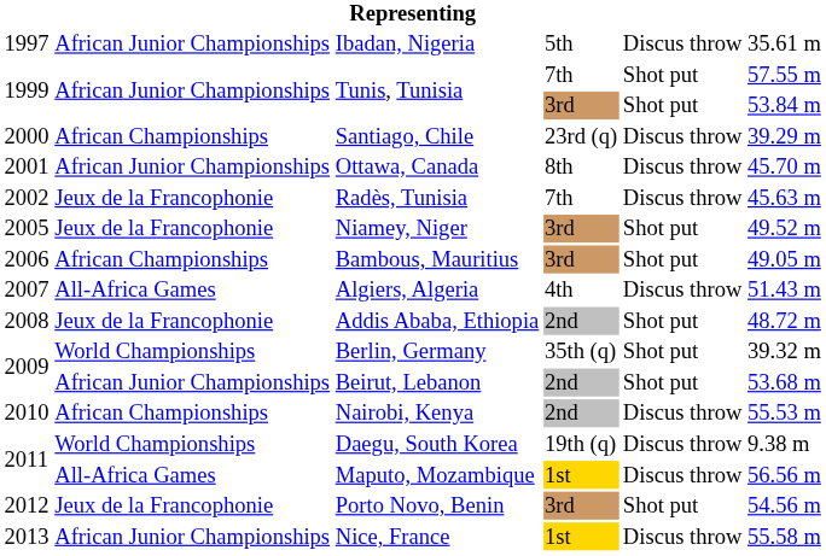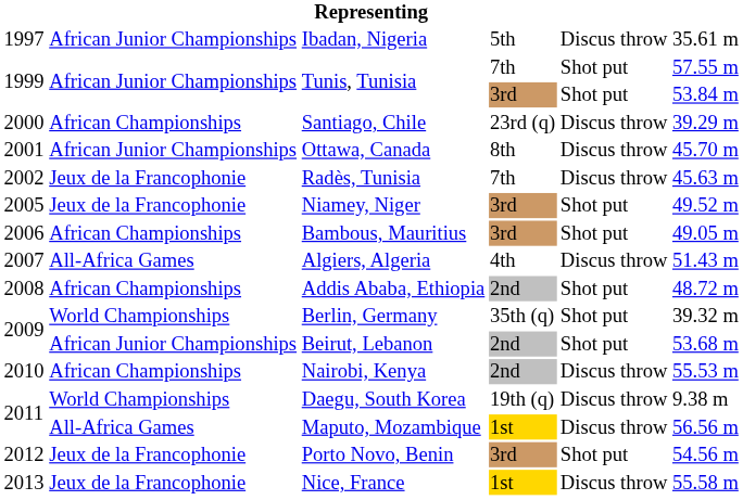 <table>
 <tr>
 <th colspan="6">Representing </th>
 </tr>
 <tr>
 <td>1997</td>
 <td><a href='#'>African Junior Championships</a></td>
 <td><a href='#'>Ibadan, Nigeria</a></td>
 <td>5th</td>
 <td>Discus throw</td>
 <td>35.61 m</td>
 </tr>
 <tr>
 <td rowspan=2>1999</td>
 <td rowspan=2><a href='#'>African Junior Championships</a></td>
 <td rowspan=2><a href='#'>Tunis</a>, <a href='#'>Tunisia</a></td>
 <td>7th</td>
 <td>Shot put</td>
 <td><a href='#'>57.55 m</a></td>
 </tr>
 <tr>
 <td bgcolor=cc9966>3rd</td>
 <td>Shot put</td>
 <td><a href='#'>53.84 m</a></td>
 </tr>
 <tr>
 <td>2000</td>
 <td><a href='#'>African Championships</a></td>
 <td><a href='#'>Santiago, Chile</a></td>
 <td>23rd (q)</td>
 <td>Discus throw</td>
 <td><a href='#'>39.29 m</a></td>
 </tr>
 <tr>
 <td>2001</td>
 <td><a href='#'>African Junior Championships</a></td>
 <td><a href='#'>Ottawa, Canada</a></td>
 <td>8th</td>
 <td>Discus throw</td>
 <td><a href='#'>45.70 m</a></td>
 </tr>
 <tr>
 <td>2002</td>
 <td><a href='#'>Jeux de la Francophonie</a></td>
 <td><a href='#'>Radès, Tunisia</a></td>
 <td>7th</td>
 <td>Discus throw</td>
 <td><a href='#'>45.63 m</a></td>
 </tr>
 <tr>
 <td>2005</td>
 <td><a href='#'>Jeux de la Francophonie</a></td>
 <td><a href='#'>Niamey, Niger</a></td>
 <td bgcolor=cc9966>3rd</td>
 <td>Shot put</td>
 <td><a href='#'>49.52 m</a></td>
 </tr>
 <tr>
 <td>2006</td>
 <td><a href='#'>African Championships</a></td>
 <td><a href='#'>Bambous, Mauritius</a></td>
 <td bgcolor=cc9966>3rd</td>
 <td>Shot put</td>
 <td><a href='#'>49.05 m</a></td>
 </tr>
 <tr>
 <td>2007</td>
 <td><a href='#'>All-Africa Games</a></td>
 <td><a href='#'>Algiers, Algeria</a></td>
 <td>4th</td>
 <td>Discus throw</td>
 <td><a href='#'>51.43 m</a></td>
 </tr>
 <tr>
 <td>2008</td>
-<td><a href='#'>Jeux de la Francophonie</a></td>
+<td><a href='#'>African Championships</a></td>
 <td><a href='#'>Addis Ababa, Ethiopia</a></td>
 <td bgcolor=silver>2nd</td>
 <td>Shot put</td>
 <td><a href='#'>48.72 m</a></td>
 </tr>
 <tr>
 <td rowspan=2>2009</td>
 <td><a href='#'>World Championships</a></td>
 <td><a href='#'>Berlin, Germany</a></td>
 <td>35th (q)</td>
 <td>Shot put</td>
 <td>39.32 m</td>
 </tr>
 <tr>
 <td><a href='#'>African Junior Championships</a></td>
 <td><a href='#'>Beirut, Lebanon</a></td>
 <td bgcolor=silver>2nd</td>
 <td>Shot put</td>
 <td><a href='#'>53.68 m</a></td>
 </tr>
 <tr>
 <td>2010</td>
 <td><a href='#'>African Championships</a></td>
 <td><a href='#'>Nairobi, Kenya</a></td>
 <td bgcolor=silver>2nd</td>
 <td>Discus throw</td>
 <td><a href='#'>55.53 m</a></td>
 </tr>
 <tr>
 <td rowspan=2>2011</td>
 <td><a href='#'>World Championships</a></td>
 <td><a href='#'>Daegu, South Korea</a></td>
 <td>19th (q)</td>
 <td>Discus throw</td>
 <td>9.38 m</td>
 </tr>
 <tr>
 <td><a href='#'>All-Africa Games</a></td>
 <td><a href='#'>Maputo, Mozambique</a></td>
 <td bgcolor=gold>1st</td>
 <td>Discus throw</td>
 <td><a href='#'>56.56 m</a></td>
 </tr>
 <tr>
 <td>2012</td>
 <td><a href='#'>Jeux de la Francophonie</a></td>
 <td><a href='#'>Porto Novo, Benin</a></td>
 <td bgcolor=cc9966>3rd</td>
 <td>Shot put</td>
 <td><a href='#'>54.56 m</a></td>
 </tr>
 <tr>
 <td>2013</td>
-<td><a href='#'>African Junior Championships</a></td>
+<td><a href='#'>Jeux de la Francophonie</a></td>
 <td><a href='#'>Nice, France</a></td>
 <td bgcolor=gold>1st</td>
 <td>Discus throw</td>
 <td><a href='#'>55.58 m</a></td>
 </tr>
 </table>
